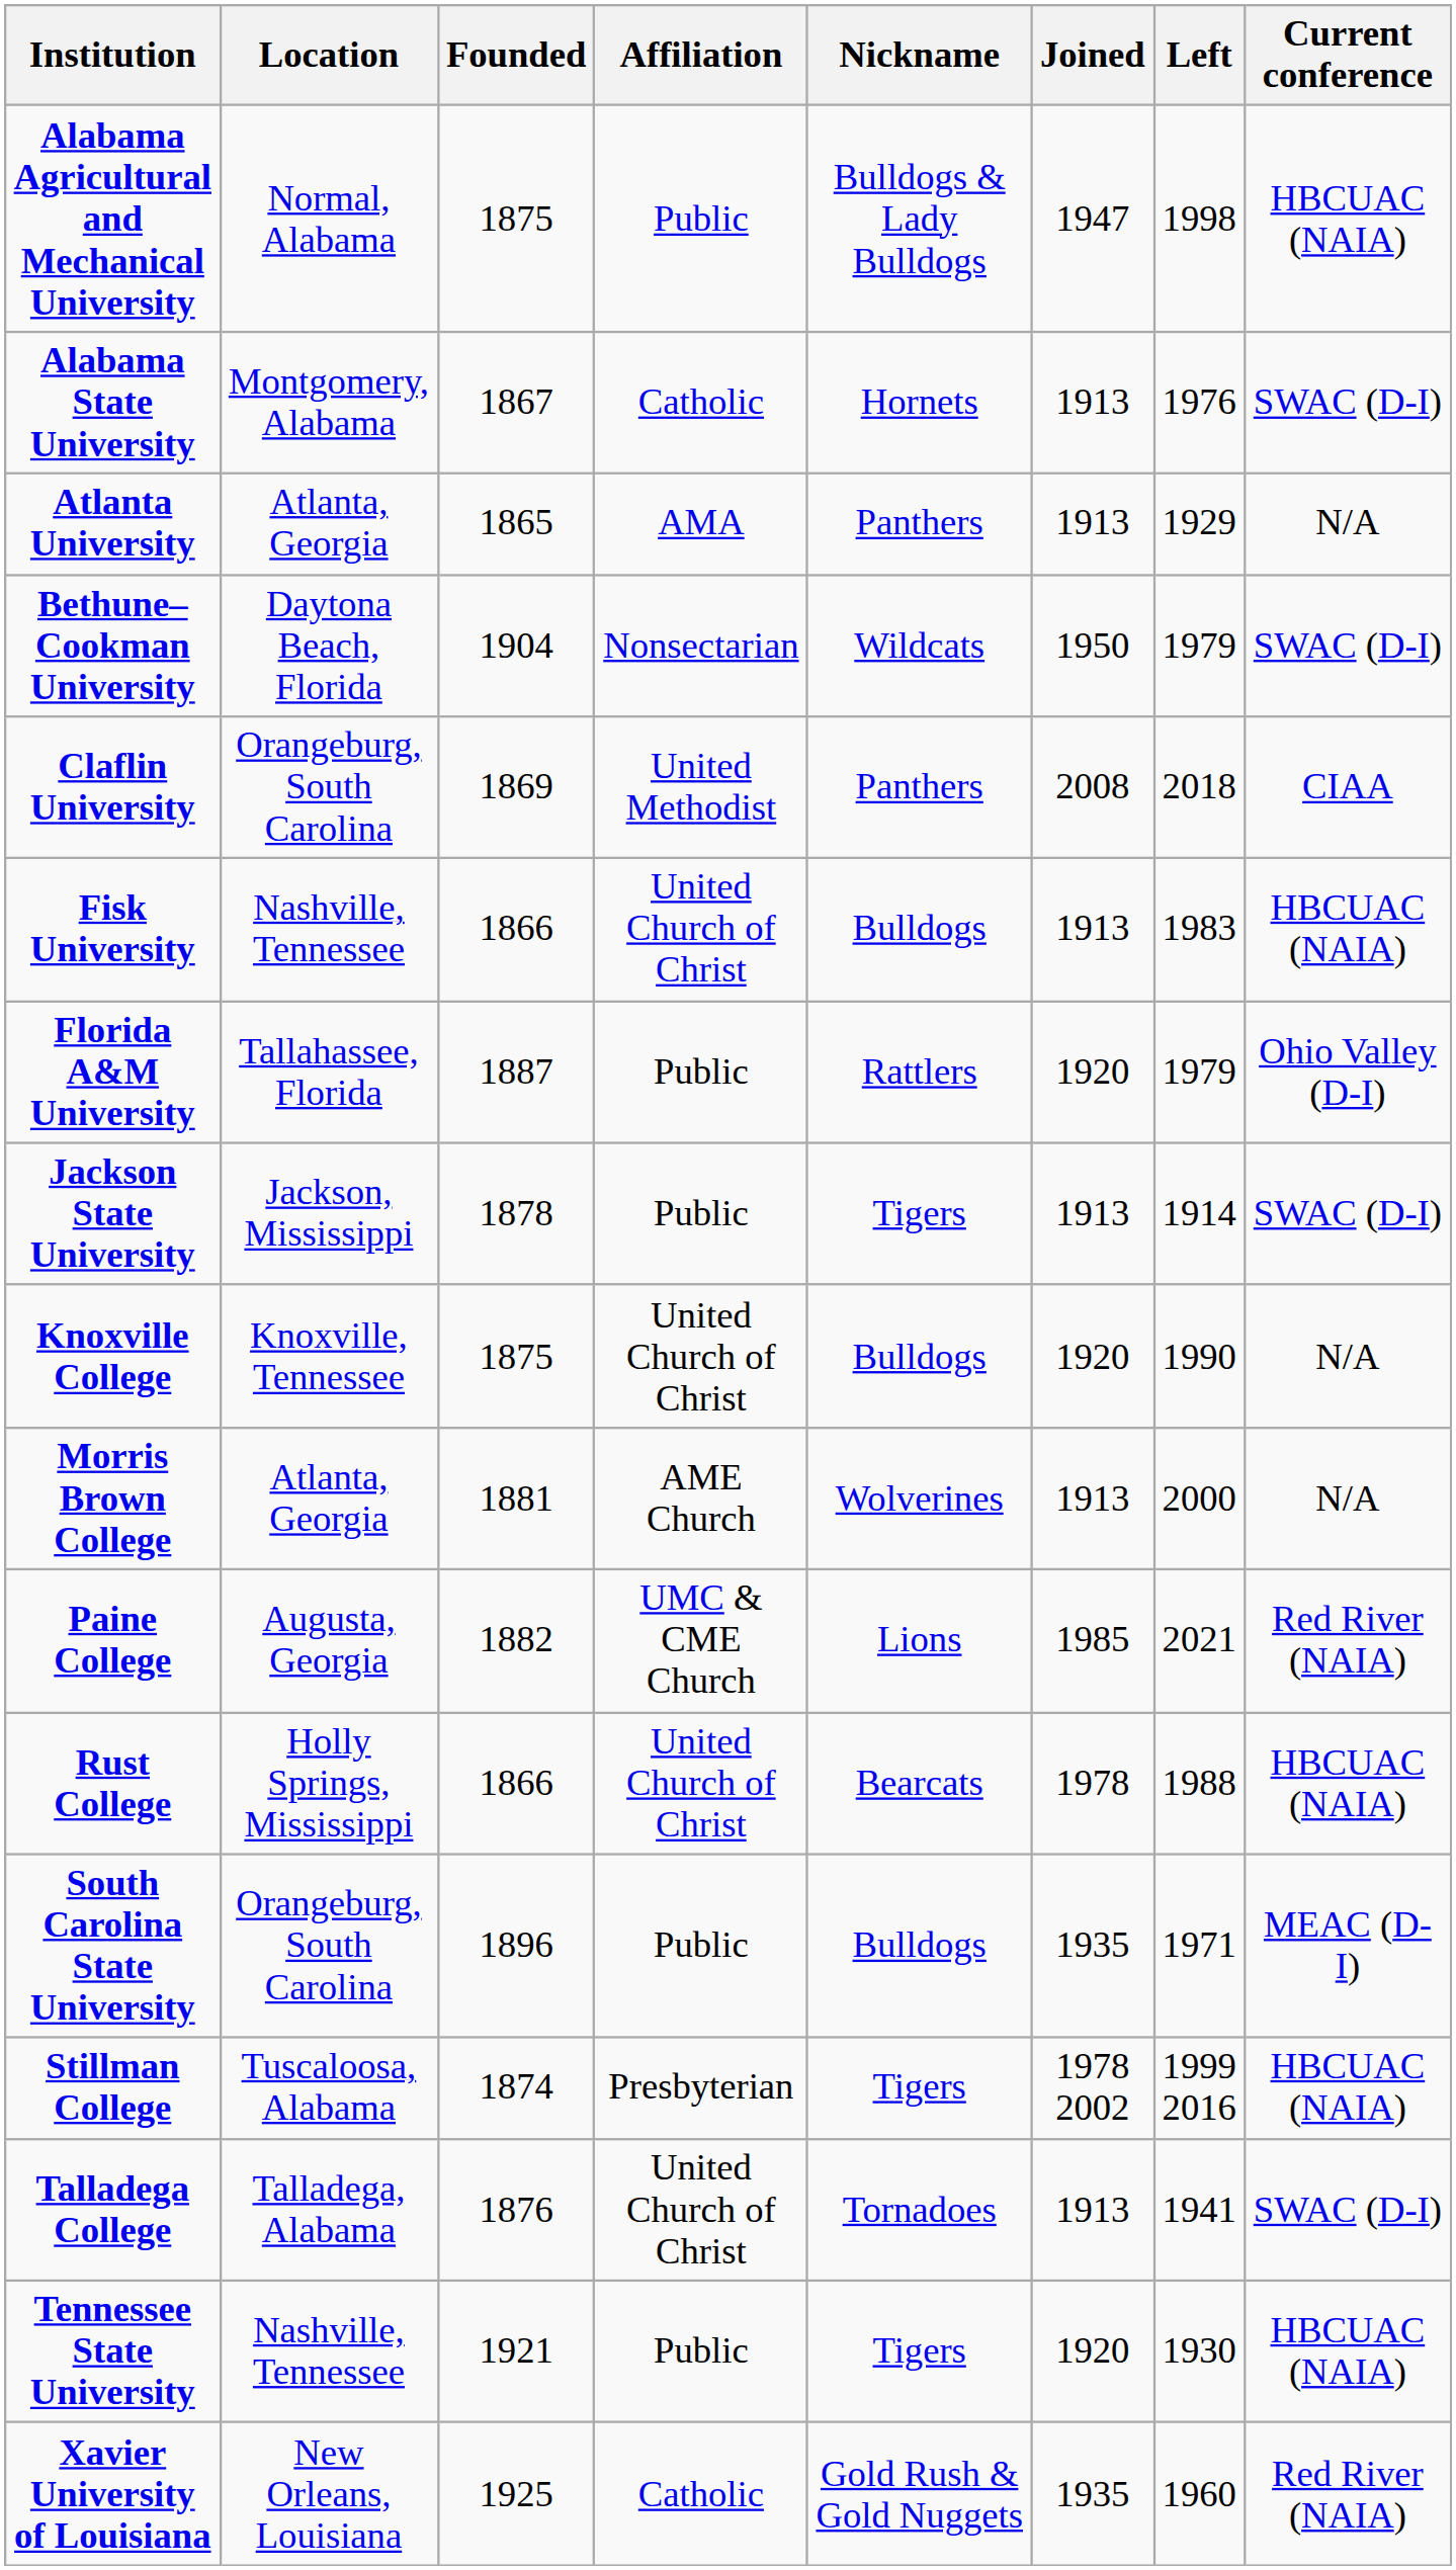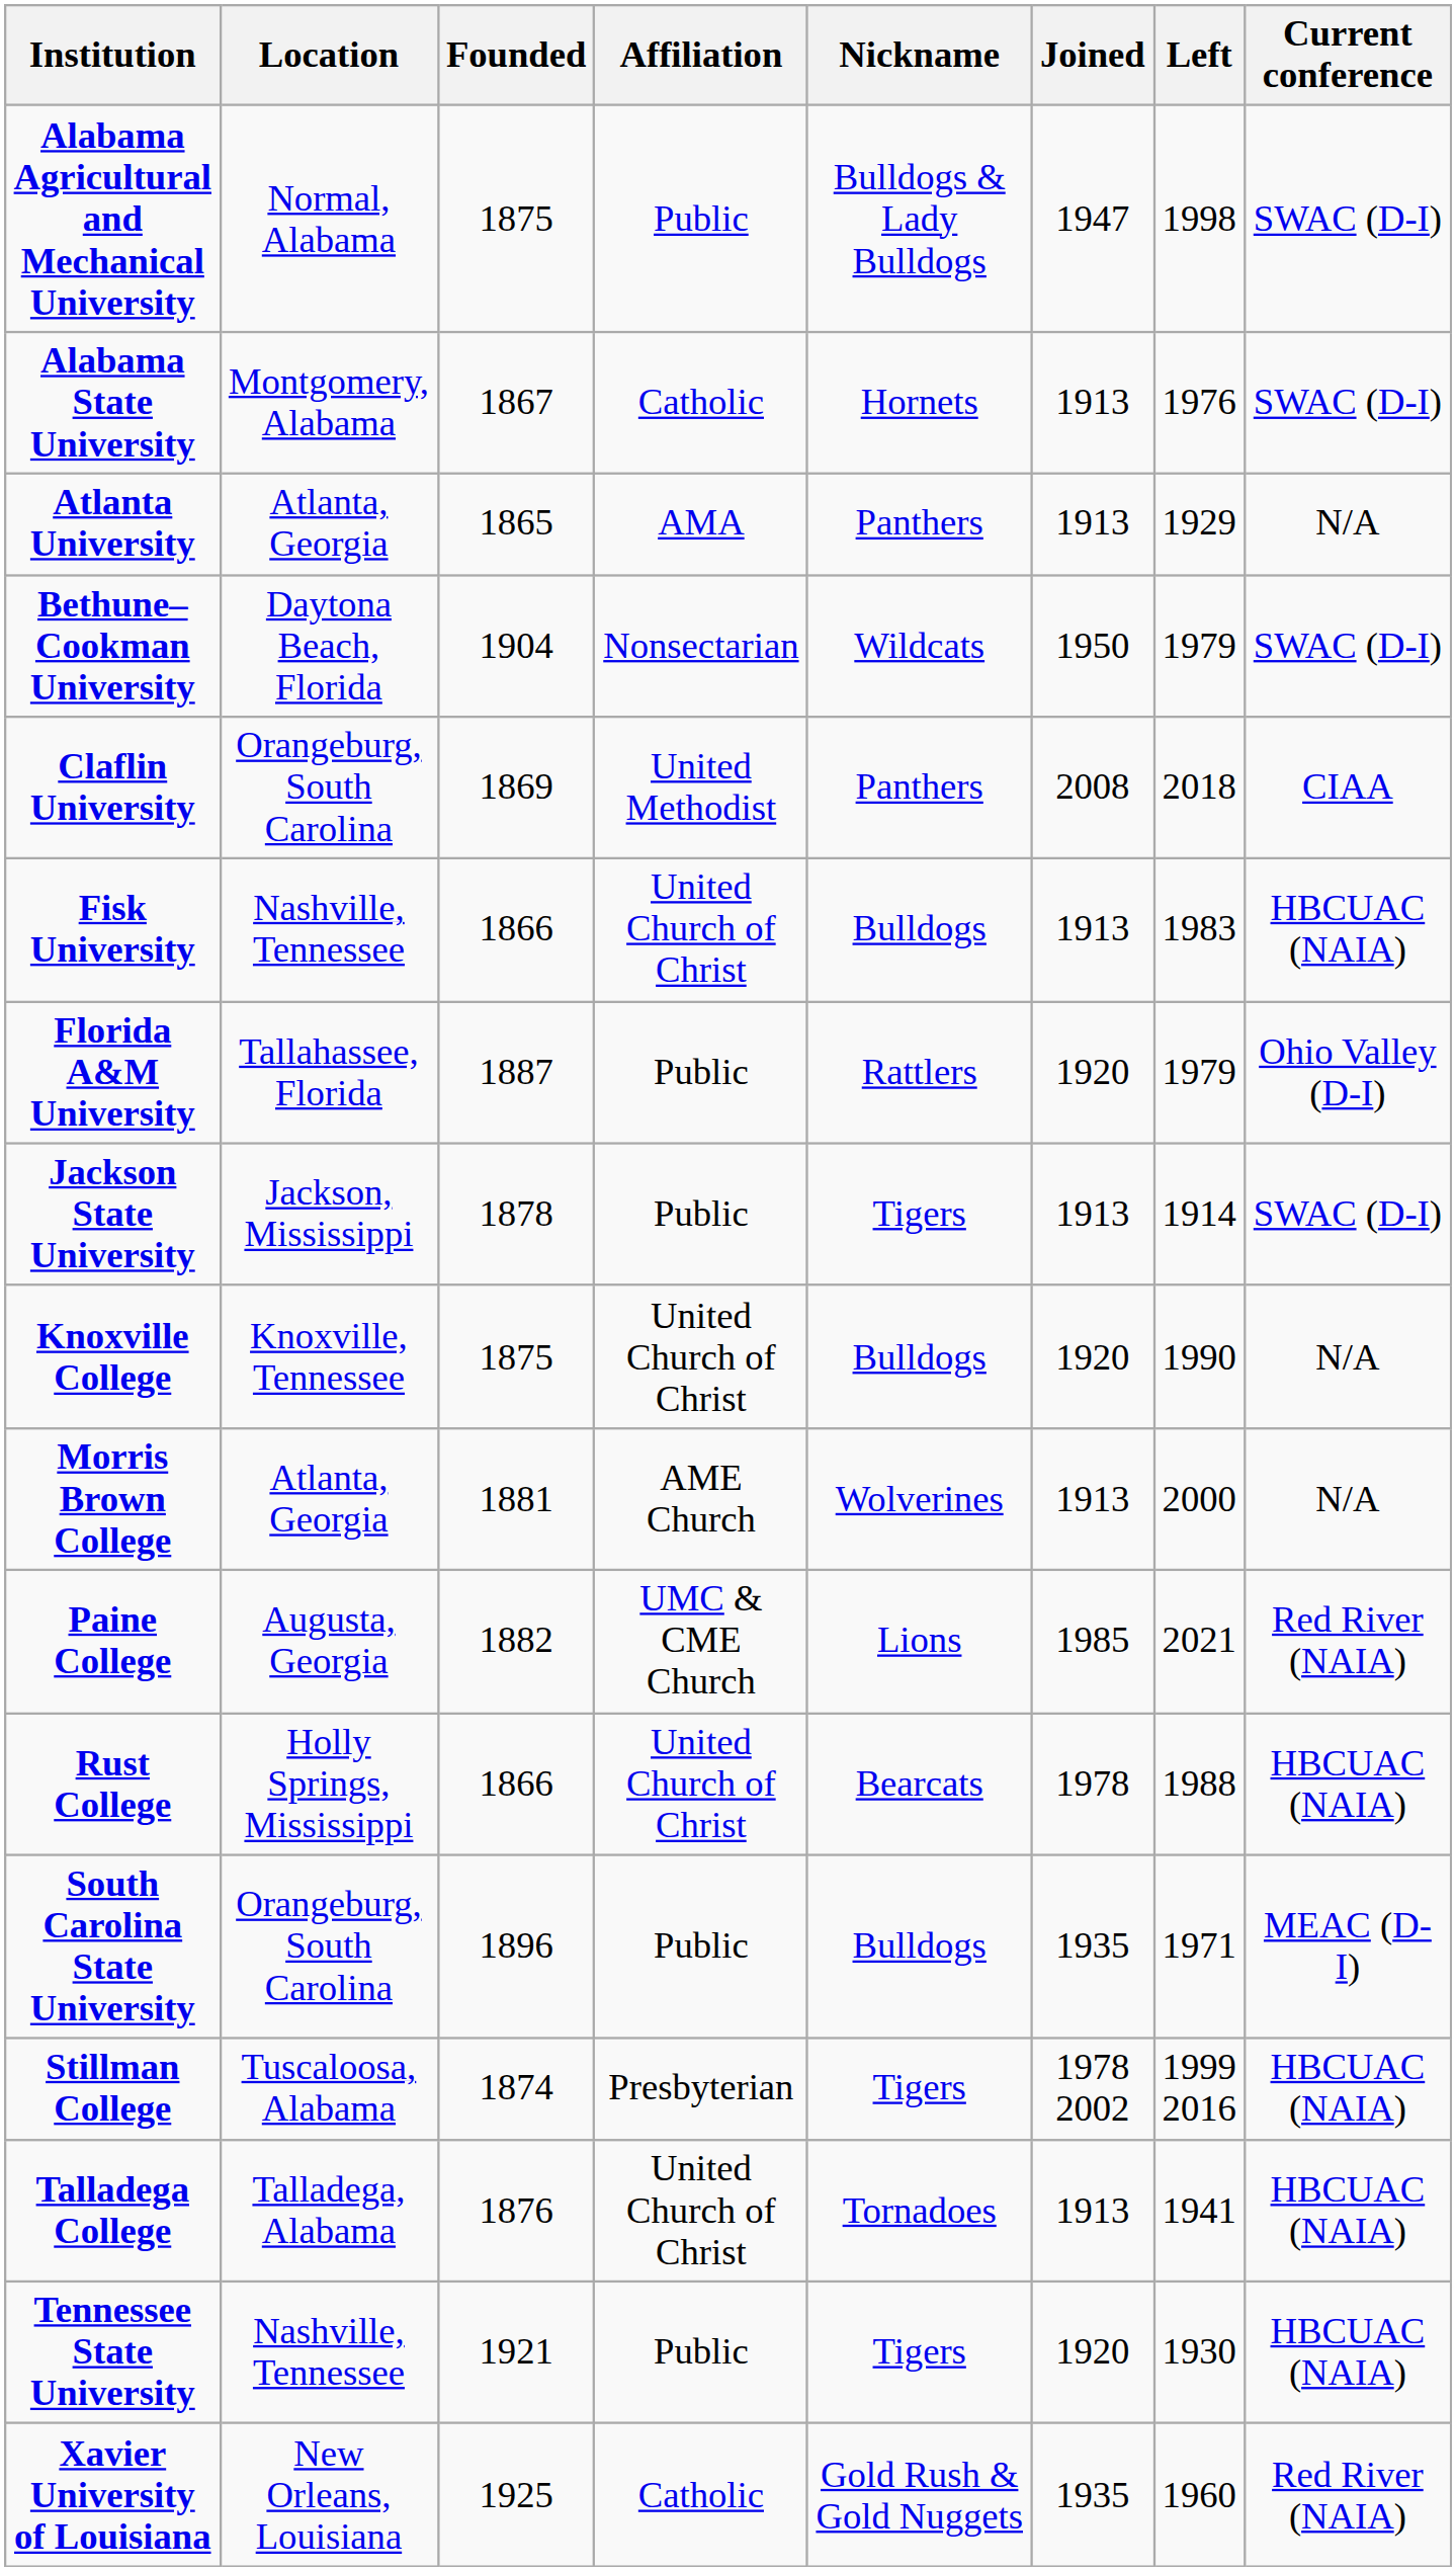 <table class="wikitable sortable" style="text-align:center">
 <tr>
 <th>Institution</th>
 <th>Location</th>
 <th>Founded</th>
 <th>Affiliation</th>
 <th>Nickname</th>
 <th>Joined</th>
 <th>Left</th>
 <th>Current<br>conference</th>
 </tr>
 <tr>
 <td><strong><a href='#'>Alabama Agricultural and Mechanical University</a></strong></td>
 <td><a href='#'>Normal, Alabama</a></td>
 <td>1875</td>
 <td><a href='#'>Public</a></td>
 <td><a href='#'>Bulldogs &<br>Lady Bulldogs</a></td>
 <td>1947</td>
 <td>1998</td>
-<td><a href='#'>HBCUAC</a> (<a href='#'>NAIA</a>)</td>
+<td nowrap><a href='#'>SWAC</a> (<a href='#'>D-I</a>)</td>
 </tr>
 <tr>
 <td><strong><a href='#'>Alabama State University</a></strong></td>
 <td><a href='#'>Montgomery, Alabama</a></td>
 <td>1867</td>
 <td><a href='#'>Catholic</a></td>
 <td><a href='#'>Hornets</a></td>
 <td>1913</td>
 <td>1976</td>
 <td nowrap><a href='#'>SWAC</a> (<a href='#'>D-I</a>)</td>
 </tr>
 <tr>
 <td><strong><a href='#'>Atlanta University</a></strong></td>
 <td><a href='#'>Atlanta, Georgia</a></td>
 <td>1865</td>
 <td><a href='#'>AMA</a></td>
 <td><a href='#'>Panthers</a></td>
 <td>1913</td>
 <td>1929</td>
 <td>N/A</td>
 </tr>
 <tr>
 <td><strong><a href='#'>Bethune–Cookman University</a></strong></td>
 <td><a href='#'>Daytona Beach, Florida</a></td>
 <td>1904</td>
 <td><a href='#'>Nonsectarian</a></td>
 <td><a href='#'>Wildcats</a></td>
 <td>1950</td>
 <td>1979</td>
 <td><a href='#'>SWAC</a> (<a href='#'>D-I</a>)</td>
 </tr>
 <tr>
 <td><strong><a href='#'>Claflin University</a></strong></td>
 <td><a href='#'>Orangeburg, South Carolina</a></td>
 <td>1869</td>
 <td><a href='#'>United Methodist</a></td>
 <td><a href='#'>Panthers</a></td>
 <td>2008</td>
 <td>2018</td>
 <td><a href='#'>CIAA</a></td>
 </tr>
 <tr>
 <td><strong><a href='#'>Fisk University</a></strong></td>
 <td><a href='#'>Nashville, Tennessee</a></td>
 <td>1866</td>
 <td><a href='#'>United Church of Christ</a></td>
 <td><a href='#'>Bulldogs</a></td>
 <td>1913</td>
 <td>1983</td>
 <td><a href='#'>HBCUAC</a> (<a href='#'>NAIA</a>)</td>
 </tr>
 <tr>
 <td><strong><a href='#'>Florida A&M University</a></strong></td>
 <td><a href='#'>Tallahassee, Florida</a></td>
 <td>1887</td>
 <td>Public</td>
 <td><a href='#'>Rattlers</a></td>
 <td>1920</td>
 <td>1979</td>
 <td><a href='#'>Ohio Valley</a> (<a href='#'>D-I</a>)</td>
 </tr>
 <tr>
 <td><strong><a href='#'>Jackson State University</a></strong></td>
 <td><a href='#'>Jackson, Mississippi</a></td>
 <td>1878</td>
 <td>Public</td>
 <td><a href='#'>Tigers</a></td>
 <td>1913</td>
 <td>1914</td>
 <td><a href='#'>SWAC</a> (<a href='#'>D-I</a>)</td>
 </tr>
 <tr>
 <td><strong><a href='#'>Knoxville College</a></strong></td>
 <td><a href='#'>Knoxville, Tennessee</a></td>
 <td>1875</td>
 <td>United Church of Christ</td>
 <td><a href='#'>Bulldogs</a></td>
 <td>1920</td>
 <td>1990</td>
 <td>N/A</td>
 </tr>
 <tr>
 <td><strong><a href='#'>Morris Brown College</a></strong></td>
 <td><a href='#'>Atlanta, Georgia</a></td>
 <td>1881</td>
 <td>AME Church</td>
 <td><a href='#'>Wolverines</a></td>
 <td>1913</td>
 <td>2000</td>
 <td>N/A</td>
 </tr>
 <tr>
 <td><strong><a href='#'>Paine College</a></strong></td>
 <td><a href='#'>Augusta, Georgia</a></td>
 <td>1882</td>
 <td><a href='#'>UMC</a> & CME Church</td>
 <td><a href='#'>Lions</a></td>
 <td>1985</td>
 <td>2021</td>
 <td><a href='#'>Red River</a> (<a href='#'>NAIA</a>)</td>
 </tr>
 <tr>
 <td><strong><a href='#'>Rust College</a></strong></td>
 <td><a href='#'>Holly Springs, Mississippi</a></td>
 <td>1866</td>
 <td><a href='#'>United Church of Christ</a></td>
 <td><a href='#'>Bearcats</a></td>
 <td>1978</td>
 <td>1988</td>
 <td><a href='#'>HBCUAC</a> (<a href='#'>NAIA</a>)</td>
 </tr>
 <tr>
 <td><strong><a href='#'>South Carolina State University</a></strong></td>
 <td><a href='#'>Orangeburg, South Carolina</a></td>
 <td>1896</td>
 <td>Public</td>
 <td><a href='#'>Bulldogs</a></td>
 <td>1935</td>
 <td>1971</td>
 <td><a href='#'>MEAC</a> (<a href='#'>D-I</a>)</td>
 </tr>
 <tr>
 <td><strong><a href='#'>Stillman College</a></strong></td>
 <td><a href='#'>Tuscaloosa, Alabama</a></td>
 <td>1874</td>
 <td>Presbyterian</td>
 <td><a href='#'>Tigers</a></td>
 <td>1978<br>2002</td>
 <td>1999<br>2016</td>
 <td><a href='#'>HBCUAC</a> (<a href='#'>NAIA</a>)</td>
 </tr>
 <tr>
 <td><strong><a href='#'>Talladega College</a></strong></td>
 <td><a href='#'>Talladega, Alabama</a></td>
 <td>1876</td>
 <td>United Church of Christ</td>
 <td><a href='#'>Tornadoes</a></td>
 <td>1913</td>
 <td>1941</td>
-<td nowrap><a href='#'>SWAC</a> (<a href='#'>D-I</a>)</td>
+<td><a href='#'>HBCUAC</a> (<a href='#'>NAIA</a>)</td>
 </tr>
 <tr>
 <td><strong><a href='#'>Tennessee State University</a></strong></td>
 <td><a href='#'>Nashville, Tennessee</a></td>
 <td>1921</td>
 <td>Public</td>
 <td><a href='#'>Tigers</a></td>
 <td>1920</td>
 <td>1930</td>
 <td><a href='#'>HBCUAC</a> (<a href='#'>NAIA</a>)</td>
 </tr>
 <tr>
 <td><strong><a href='#'>Xavier University of Louisiana</a></strong></td>
 <td><a href='#'>New Orleans, Louisiana</a></td>
 <td>1925</td>
 <td><a href='#'>Catholic</a></td>
 <td nowrap><a href='#'>Gold Rush &<br>Gold Nuggets</a></td>
 <td>1935</td>
 <td>1960</td>
 <td><a href='#'>Red River</a> (<a href='#'>NAIA</a>)</td>
 </tr>
 </table>
